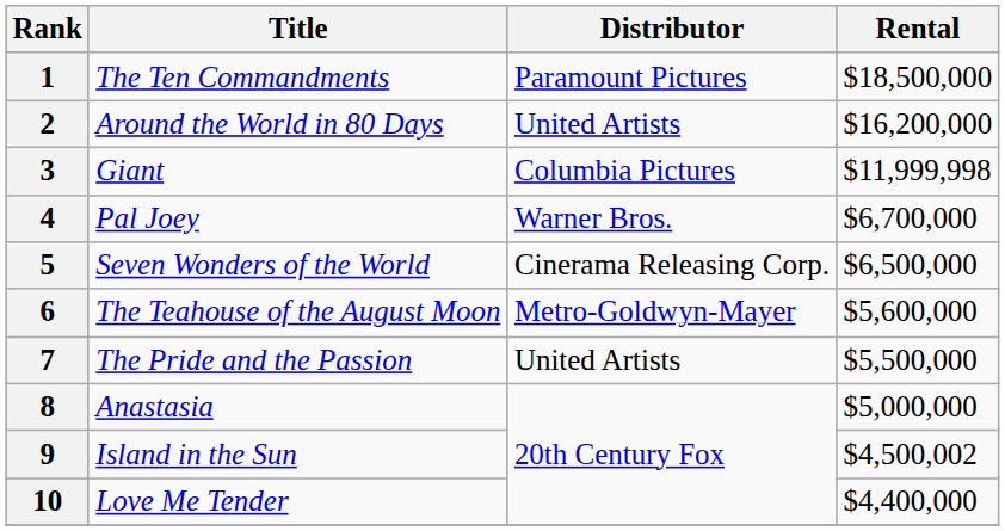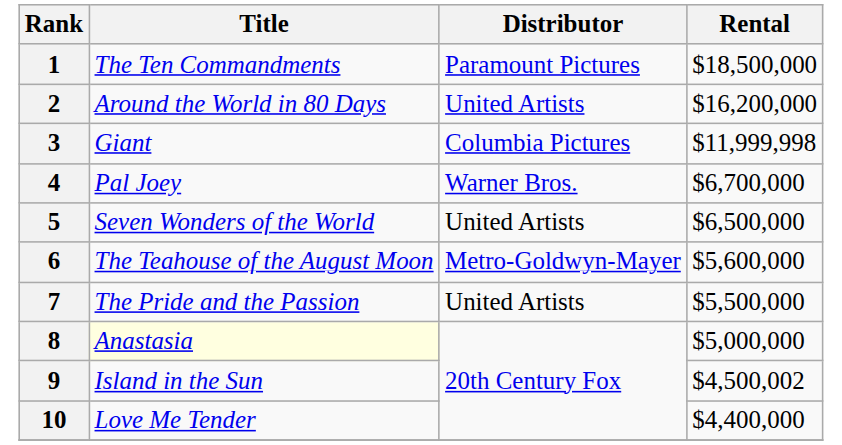 <table class="wikitable sortable" style="margin:auto; margin:auto;">
 <tr>
 <th>Rank</th>
 <th>Title</th>
 <th>Distributor</th>
 <th>Rental</th>
 </tr>
 <tr>
 <th style="text-align:center;">1</th>
 <td><em><a href='#'>The Ten Commandments</a></em></td>
 <td><a href='#'>Paramount Pictures</a></td>
 <td>$18,500,000</td>
 </tr>
 <tr>
 <th style="text-align:center;">2</th>
 <td><em><a href='#'>Around the World in 80 Days</a></em></td>
 <td><a href='#'>United Artists</a></td>
 <td>$16,200,000</td>
 </tr>
 <tr>
 <th style="text-align:center;">3</th>
 <td><em><a href='#'>Giant</a></em></td>
 <td><a href='#'>Columbia Pictures</a></td>
 <td>$11,999,998</td>
 </tr>
 <tr>
 <th style="text-align:center;">4</th>
 <td><em><a href='#'>Pal Joey</a></em></td>
 <td><a href='#'>Warner Bros.</a></td>
 <td>$6,700,000</td>
 </tr>
 <tr>
 <th style="text-align:center;">5</th>
 <td><em><a href='#'>Seven Wonders of the World</a></em></td>
-<td>Cinerama Releasing Corp.</td>
+<td>United Artists</td>
 <td>$6,500,000</td>
 </tr>
 <tr>
 <th style="text-align:center;">6</th>
 <td><em><a href='#'>The Teahouse of the August Moon</a></em></td>
 <td><a href='#'>Metro-Goldwyn-Mayer</a></td>
 <td>$5,600,000</td>
 </tr>
 <tr>
 <th style="text-align:center;">7</th>
 <td><em><a href='#'>The Pride and the Passion</a></em></td>
 <td>United Artists</td>
 <td>$5,500,000</td>
 </tr>
 <tr>
 <th style="text-align:center;">8</th>
-<td><em><a href='#'>Anastasia</a></em></td>
+<td style="background: lightyellow;"><em><a href='#'>Anastasia</a></em></td>
 <td rowspan="3"><a href='#'>20th Century Fox</a></td>
 <td>$5,000,000</td>
 </tr>
 <tr>
 <th style="text-align:center;">9</th>
 <td><em><a href='#'>Island in the Sun</a></em></td>
 <td>$4,500,002</td>
 </tr>
 <tr>
 <th style="text-align:center;">10</th>
 <td><em><a href='#'>Love Me Tender</a></em></td>
 <td>$4,400,000</td>
 </tr>
 <tr>
 </tr>
 </table>
